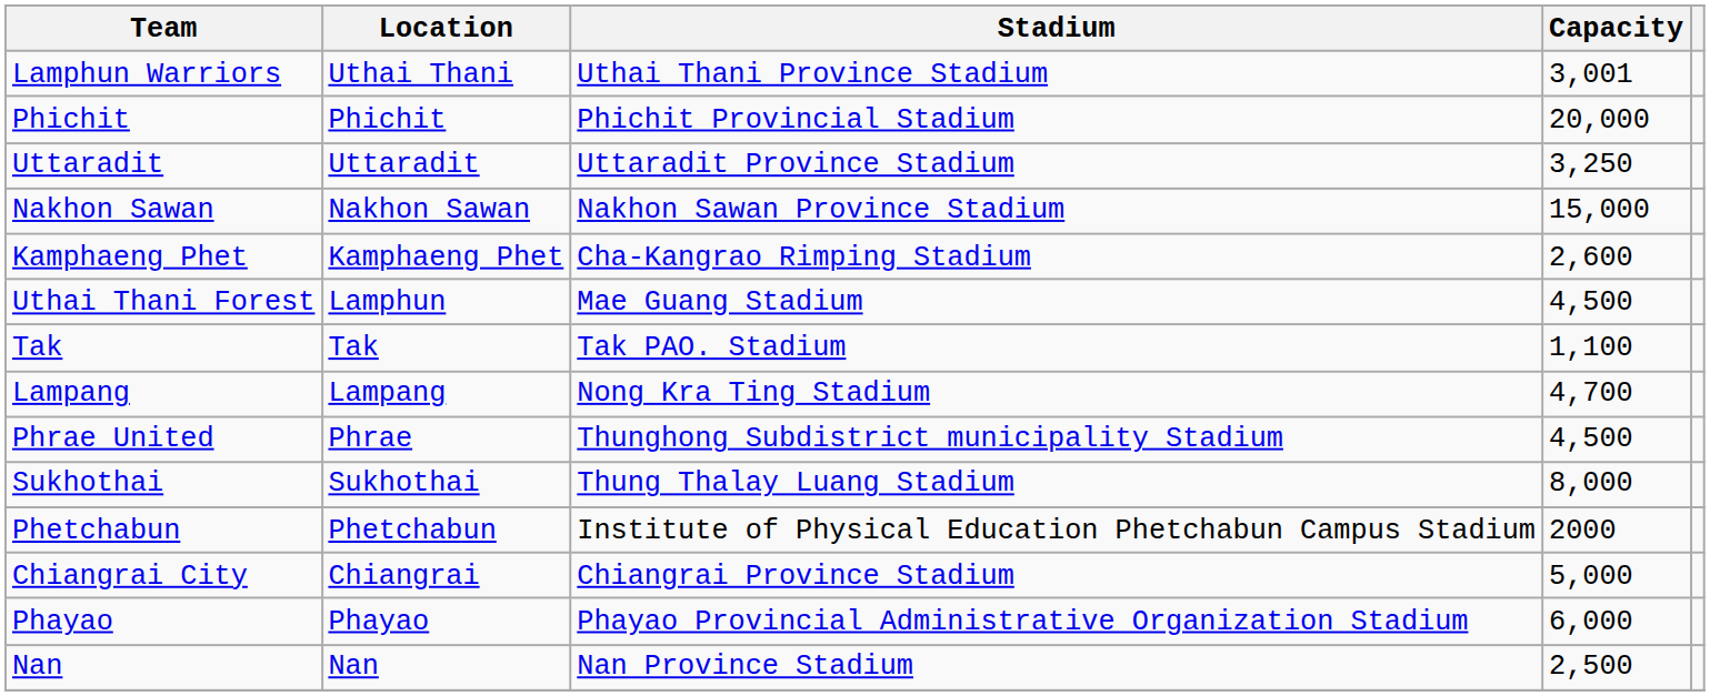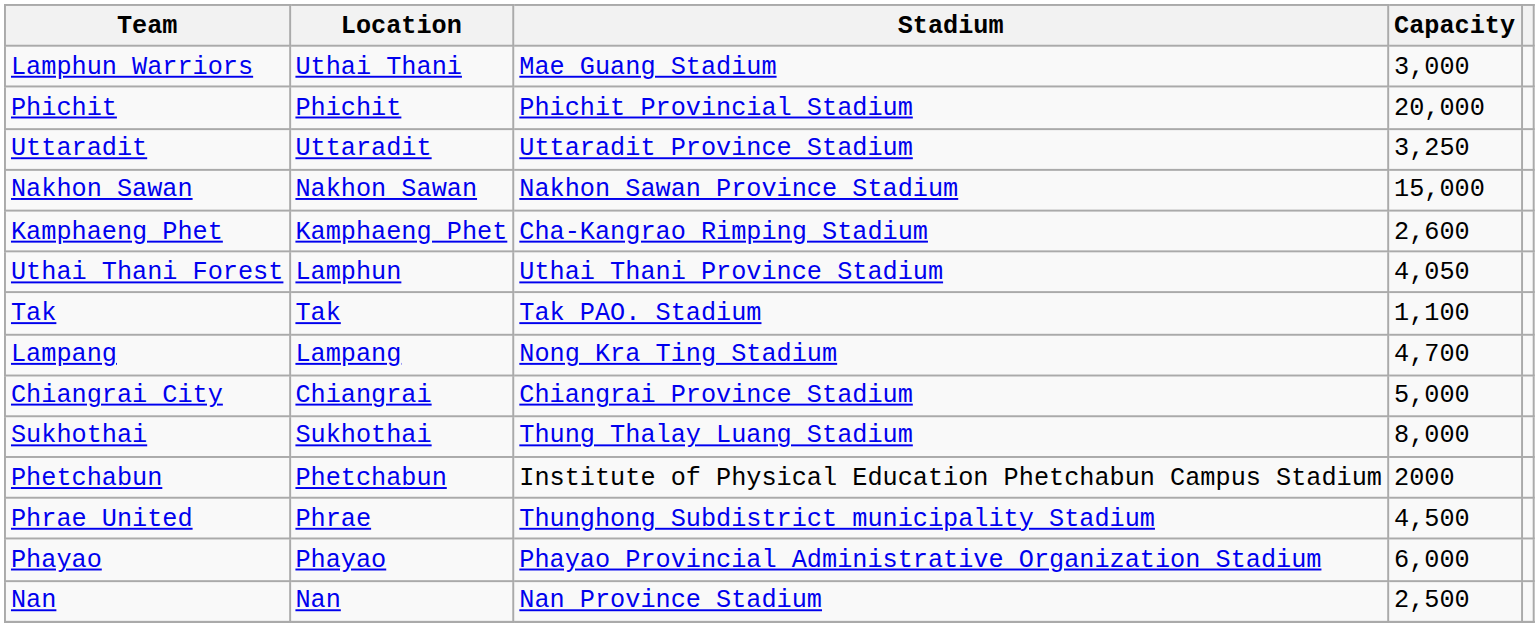 <table class="wikitable sortable">
 <tr>
 <th>Team</th>
 <th>Location</th>
 <th>Stadium</th>
 <th>Capacity</th>
 <th class="unsortable"></th>
 </tr>
 <tr>
 <td><a href='#'>Lamphun Warriors</a></td>
 <td><a href='#'>Uthai Thani</a></td>
-<td><a href='#'>Uthai Thani Province Stadium</a></td>
-<td>3,001</td>
+<td><a href='#'>Mae Guang Stadium</a></td>
+<td>3,000</td>
 <td></td>
 </tr>
 <tr>
 <td><a href='#'>Phichit</a></td>
 <td><a href='#'>Phichit</a></td>
 <td><a href='#'>Phichit Provincial Stadium</a></td>
 <td>20,000</td>
 <td></td>
 </tr>
 <tr>
 <td><a href='#'>Uttaradit</a></td>
 <td><a href='#'>Uttaradit</a></td>
 <td><a href='#'>Uttaradit Province Stadium</a></td>
 <td>3,250</td>
 <td></td>
 </tr>
 <tr>
 <td><a href='#'>Nakhon Sawan</a></td>
 <td><a href='#'>Nakhon Sawan</a></td>
 <td><a href='#'>Nakhon Sawan Province Stadium</a></td>
 <td>15,000</td>
 <td></td>
 </tr>
 <tr>
 <td><a href='#'>Kamphaeng Phet</a></td>
 <td><a href='#'>Kamphaeng Phet</a></td>
 <td><a href='#'>Cha-Kangrao Rimping Stadium</a></td>
 <td>2,600</td>
 <td></td>
 </tr>
 <tr>
 <td><a href='#'>Uthai Thani Forest</a></td>
 <td><a href='#'>Lamphun</a></td>
-<td><a href='#'>Mae Guang Stadium</a></td>
-<td>4,500</td>
+<td><a href='#'>Uthai Thani Province Stadium</a></td>
+<td>4,050</td>
 <td></td>
 </tr>
 <tr>
 <td><a href='#'>Tak</a></td>
 <td><a href='#'>Tak</a></td>
 <td><a href='#'>Tak PAO. Stadium</a></td>
 <td>1,100</td>
 <td></td>
 </tr>
 <tr>
 <td><a href='#'>Lampang</a></td>
 <td><a href='#'>Lampang</a></td>
 <td><a href='#'>Nong Kra Ting Stadium</a></td>
 <td>4,700</td>
 <td></td>
 </tr>
 <tr>
-<td><a href='#'>Phrae United</a></td>
-<td><a href='#'>Phrae</a></td>
-<td><a href='#'>Thunghong Subdistrict municipality Stadium</a></td>
-<td>4,500</td>
+<td><a href='#'>Chiangrai City</a></td>
+<td><a href='#'>Chiangrai</a></td>
+<td><a href='#'>Chiangrai Province Stadium</a></td>
+<td>5,000</td>
 <td></td>
 </tr>
 <tr>
 <td><a href='#'>Sukhothai</a></td>
 <td><a href='#'>Sukhothai</a></td>
 <td><a href='#'>Thung Thalay Luang Stadium</a></td>
 <td>8,000</td>
 <td></td>
 </tr>
 <tr>
 <td><a href='#'>Phetchabun</a></td>
 <td><a href='#'>Phetchabun</a></td>
 <td>Institute of Physical Education Phetchabun Campus Stadium</td>
 <td>2000</td>
 <td></td>
 </tr>
 <tr>
-<td><a href='#'>Chiangrai City</a></td>
-<td><a href='#'>Chiangrai</a></td>
-<td><a href='#'>Chiangrai Province Stadium</a></td>
-<td>5,000</td>
+<td><a href='#'>Phrae United</a></td>
+<td><a href='#'>Phrae</a></td>
+<td><a href='#'>Thunghong Subdistrict municipality Stadium</a></td>
+<td>4,500</td>
 <td></td>
 </tr>
 <tr>
 <td><a href='#'>Phayao</a></td>
 <td><a href='#'>Phayao</a></td>
 <td><a href='#'>Phayao Provincial Administrative Organization Stadium</a></td>
 <td>6,000</td>
 <td></td>
 </tr>
 <tr>
 <td><a href='#'>Nan</a></td>
 <td><a href='#'>Nan</a></td>
 <td><a href='#'>Nan Province Stadium</a></td>
 <td>2,500</td>
 <td></td>
 </tr>
 <tr>
 </tr>
 </table>
